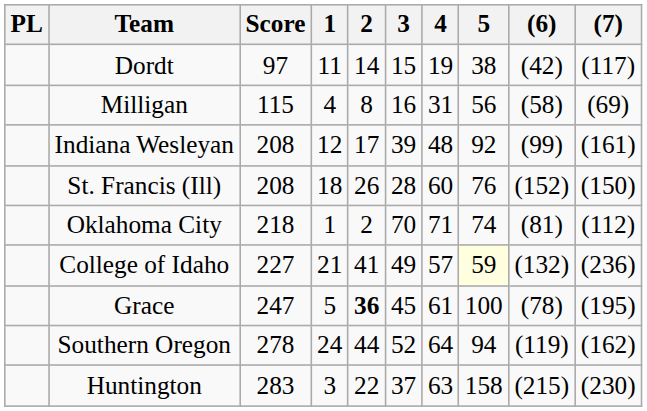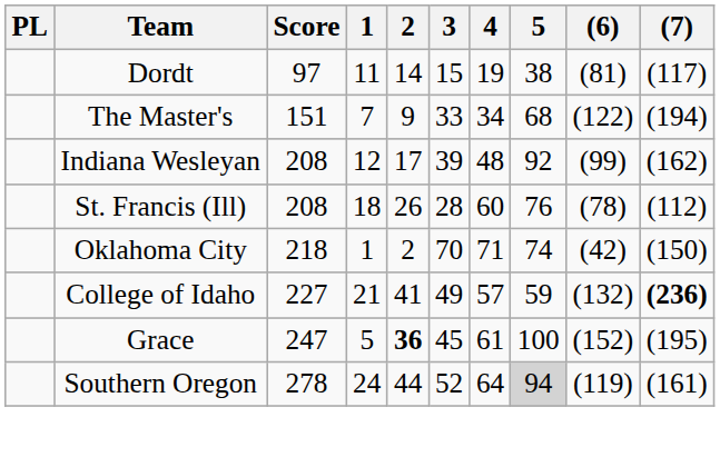 <table class="wikitable sortable" style="text-align:center">
 <tr Wake Forest>
 <th>PL</th>
 <th>Team</th>
 <th>Score</th>
 <th>1</th>
 <th>2</th>
 <th>3</th>
 <th>4</th>
 <th>5</th>
 <th>(6)</th>
 <th>(7)</th>
 </tr>
 <tr>
 <td></td>
 <td>Dordt</td>
 <td>97</td>
 <td>11</td>
 <td>14</td>
 <td>15</td>
 <td>19</td>
 <td>38</td>
-<td>(42)</td>
+<td>(81)</td>
 <td>(117)</td>
 </tr>
 <tr>
 <td></td>
-<td>Milligan</td>
-<td>115</td>
-<td>4</td>
-<td>8</td>
-<td>16</td>
-<td>31</td>
-<td>56</td>
-<td>(58)</td>
-<td>(69)</td>
+<td>The Master's</td>
+<td>151</td>
+<td>7</td>
+<td>9</td>
+<td>33</td>
+<td>34</td>
+<td>68</td>
+<td>(122)</td>
+<td>(194)</td>
 </tr>
 <tr>
 <td></td>
 <td>Indiana Wesleyan</td>
 <td>208</td>
 <td>12</td>
 <td>17</td>
 <td>39</td>
 <td>48</td>
 <td>92</td>
 <td>(99)</td>
-<td>(161)</td>
+<td>(162)</td>
 </tr>
 <tr>
 <td></td>
 <td>St. Francis (Ill)</td>
 <td>208</td>
 <td>18</td>
 <td>26</td>
 <td>28</td>
 <td>60</td>
 <td>76</td>
-<td>(152)</td>
-<td>(150)</td>
+<td>(78)</td>
+<td>(112)</td>
 </tr>
 <tr>
 <td></td>
 <td>Oklahoma City</td>
 <td>218</td>
 <td>1</td>
 <td>2</td>
 <td>70</td>
 <td>71</td>
 <td>74</td>
-<td>(81)</td>
-<td>(112)</td>
+<td>(42)</td>
+<td>(150)</td>
 </tr>
 <tr>
 <td></td>
 <td>College of Idaho</td>
 <td>227</td>
 <td>21</td>
 <td>41</td>
 <td>49</td>
 <td>57</td>
-<td style="background: lightyellow;">59</td>
+<td>59</td>
 <td>(132)</td>
-<td>(236)</td>
+<td><strong>(236)</strong></td>
 </tr>
 <tr>
 <td></td>
 <td>Grace</td>
 <td>247</td>
 <td>5</td>
 <td><strong>36</strong></td>
 <td>45</td>
 <td>61</td>
 <td>100</td>
-<td>(78)</td>
+<td>(152)</td>
 <td>(195)</td>
 </tr>
 <tr>
 <td></td>
 <td>Southern Oregon</td>
 <td>278</td>
 <td>24</td>
 <td>44</td>
 <td>52</td>
 <td>64</td>
-<td>94</td>
+<td style="background: lightgrey;">94</td>
 <td>(119)</td>
-<td>(162)</td>
-</tr>
-<tr>
-<td></td>
-<td>Huntington</td>
-<td>283</td>
-<td>3</td>
-<td>22</td>
-<td>37</td>
-<td>63</td>
-<td>158</td>
-<td>(215)</td>
-<td>(230)</td>
+<td>(161)</td>
 </tr>
 </table>
